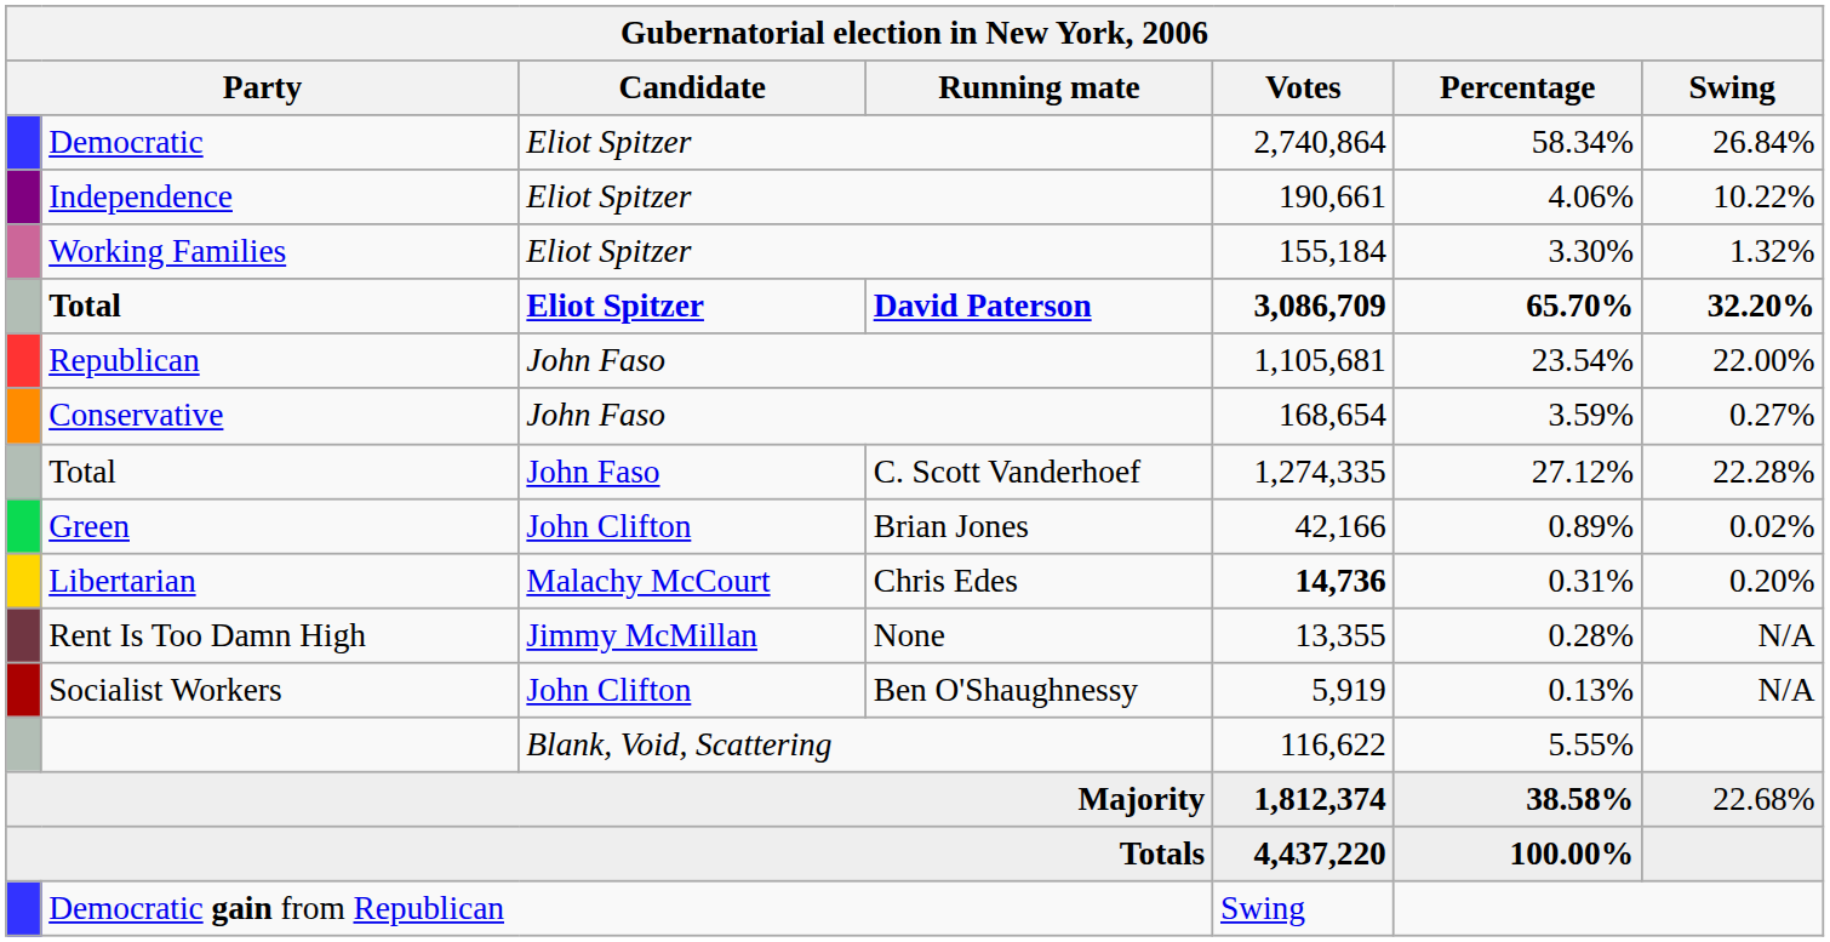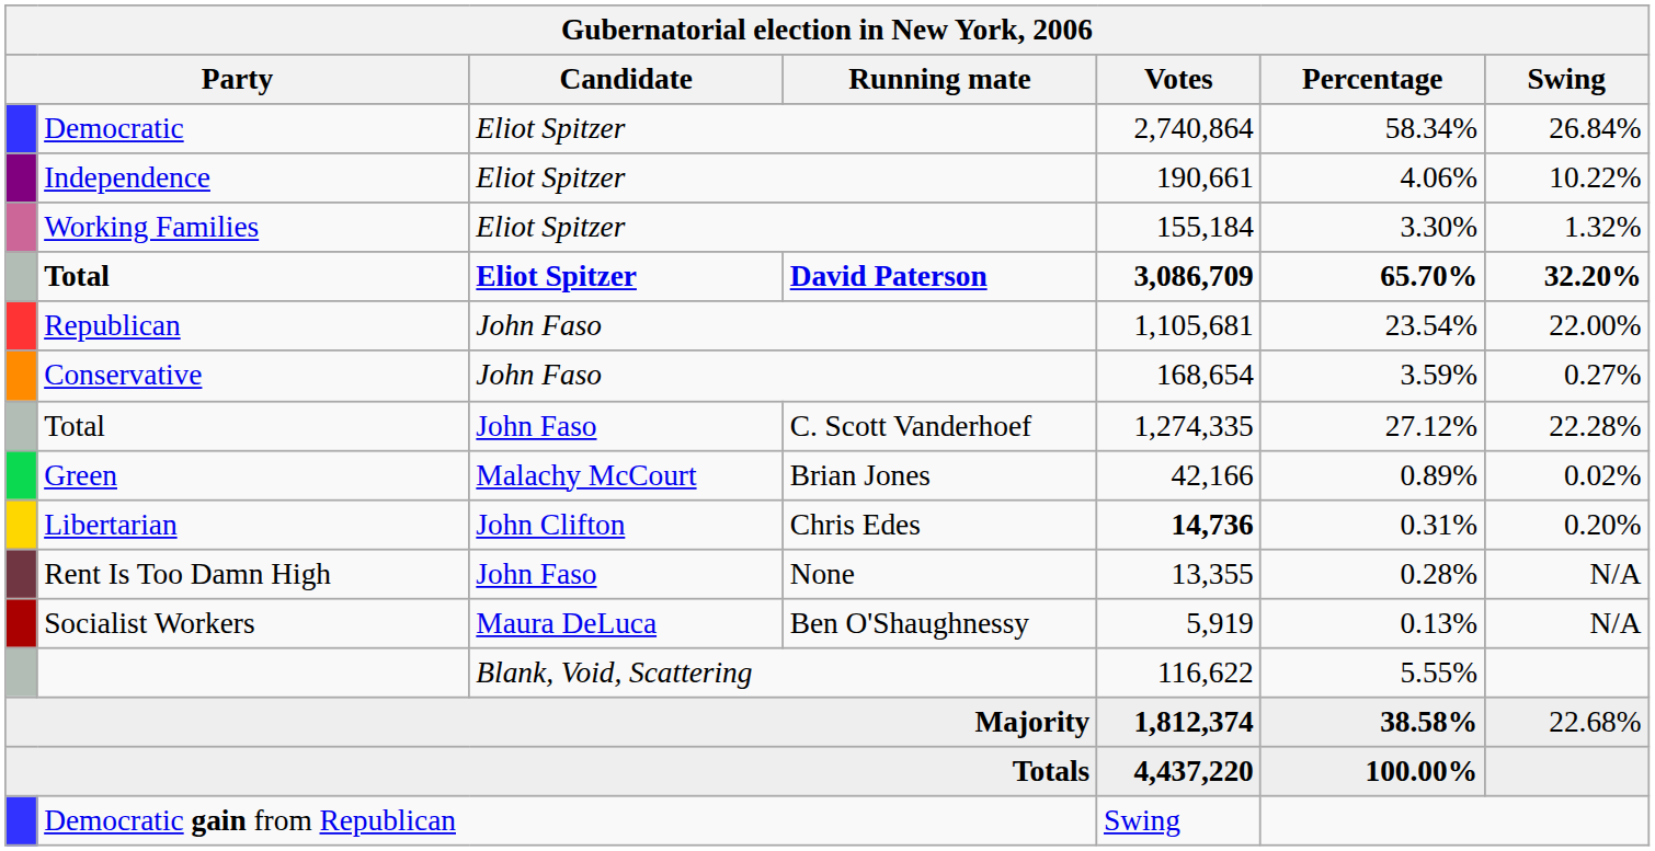 <table class="wikitable" style="font-size:95%;">
 <tr>
 <th colspan="7">Gubernatorial election in New York, 2006 </th>
 </tr>
 <tr>
 <th colspan="2" style="width: 15em">Party</th>
 <th style="width: 10em">Candidate</th>
 <th style="width: 10em">Running mate</th>
 <th style="width: 5em">Votes</th>
 <th style="width: 7em">Percentage</th>
 <th style="width: 5em">Swing</th>
 </tr>
 <tr>
 <th style="background:#33f; width:3px;"></th>
 <td style="width: 130px"><a href='#'>Democratic</a></td>
 <td colspan="2"><em>Eliot Spitzer</em></td>
 <td style="text-align:right;">2,740,864</td>
 <td style="text-align:right;">58.34%</td>
 <td style="text-align:right;"> 26.84%</td>
 </tr>
 <tr>
 <th style="background:purple; width:3px;"></th>
 <td style="width: 130px"><a href='#'>Independence</a></td>
 <td colspan="2"><em>Eliot Spitzer</em></td>
 <td style="text-align:right;">190,661</td>
 <td style="text-align:right;">4.06%</td>
 <td style="text-align:right;"> 10.22%</td>
 </tr>
 <tr>
 <th style="background:#c69; width:3px;"></th>
 <td style="width: 130px"><a href='#'>Working Families</a></td>
 <td colspan="2"><em>Eliot Spitzer</em></td>
 <td style="text-align:right;">155,184</td>
 <td style="text-align:right;">3.30%</td>
 <td style="text-align:right;"> 1.32%</td>
 </tr>
 <tr>
 <th style="background:#b2beb5; width:3px;"></th>
 <td style="width: 130px"><strong>Total</strong></td>
 <td><strong><a href='#'>Eliot Spitzer</a></strong></td>
 <td><strong><a href='#'>David Paterson</a></strong></td>
 <td style="text-align:right;"><strong>3,086,709</strong></td>
 <td style="text-align:right;"><strong>65.70%</strong></td>
 <td style="text-align:right;"> <strong>32.20%</strong></td>
 </tr>
 <tr>
 <th style="background:#f33; width:3px;"></th>
 <td style="width: 130px"><a href='#'>Republican</a></td>
 <td colspan="2"><em>John Faso</em></td>
 <td style="text-align:right;">1,105,681</td>
 <td style="text-align:right;">23.54%</td>
 <td style="text-align:right;"> 22.00%</td>
 </tr>
 <tr>
 <th style="background:#ff8c00; width:3px;"></th>
 <td style="width: 130px"><a href='#'>Conservative</a></td>
 <td colspan="2"><em>John Faso</em></td>
 <td style="text-align:right;">168,654</td>
 <td style="text-align:right;">3.59%</td>
 <td style="text-align:right;"> 0.27%</td>
 </tr>
 <tr>
 <th style="background:#b2beb5; width:3px;"></th>
 <td style="width: 130px">Total</td>
 <td><a href='#'>John Faso</a></td>
 <td>C. Scott Vanderhoef</td>
 <td style="text-align:right;">1,274,335</td>
 <td style="text-align:right;">27.12%</td>
 <td style="text-align:right;"> 22.28%</td>
 </tr>
 <tr>
 <th style="background:#0bda51; width:3px;"></th>
 <td style="width: 130px"><a href='#'>Green</a></td>
-<td><a href='#'>John Clifton</a></td>
+<td><a href='#'>Malachy McCourt</a></td>
 <td>Brian Jones</td>
 <td style="text-align:right;">42,166</td>
 <td style="text-align:right;">0.89%</td>
 <td style="text-align:right;"> 0.02%</td>
 </tr>
 <tr>
 <th style="background:gold; width:3px;"></th>
 <td style="width: 130px"><a href='#'>Libertarian</a></td>
-<td><a href='#'>Malachy McCourt</a></td>
+<td><a href='#'>John Clifton</a></td>
 <td>Chris Edes</td>
 <td style="text-align:right;"><strong>14,736</strong></td>
 <td style="text-align:right;">0.31%</td>
 <td style="text-align:right;"> 0.20%</td>
 </tr>
 <tr>
 <th style="background:#703642; width:3px;"></th>
 <td style="width: 130px">Rent Is Too Damn High</td>
-<td><a href='#'>Jimmy McMillan</a></td>
+<td><a href='#'>John Faso</a></td>
 <td>None</td>
 <td style="text-align:right;">13,355</td>
 <td style="text-align:right;">0.28%</td>
 <td style="text-align:right;">N/A</td>
 </tr>
 <tr>
 <th style="background:#a00; width:3px;"></th>
 <td style="width: 130px">Socialist Workers</td>
-<td><a href='#'>John Clifton</a></td>
+<td><a href='#'>Maura DeLuca</a></td>
 <td>Ben O'Shaughnessy</td>
 <td style="text-align:right;">5,919</td>
 <td style="text-align:right;">0.13%</td>
 <td style="text-align:right;">N/A</td>
 </tr>
 <tr>
 <th style="background:#b2beb5; width:3px;"></th>
 <td style="width: 130px"></td>
 <td colspan="2"><em> Blank, Void, Scattering</em></td>
 <td style="text-align:right;">116,622</td>
 <td style="text-align:right;">5.55%</td>
 <td style="text-align:right;"></td>
 </tr>
 <tr style="background:#eee; text-align:right;">
 <td colspan="4"><strong>Majority</strong></td>
 <td><strong>1,812,374</strong></td>
 <td><strong>38.58%</strong></td>
 <td> 22.68%</td>
 </tr>
 <tr style="background:#eee; text-align:right;">
 <td colspan="4"><strong>Totals</strong></td>
 <td><strong>4,437,220</strong></td>
 <td><strong>100.00%</strong></td>
 <td></td>
 </tr>
 <tr>
 <th style="background:#33f; width:3px;"></th>
 <td colspan="3"><a href='#'>Democratic</a> <strong>gain</strong> from <a href='#'>Republican</a></td>
 <td><a href='#'>Swing</a></td>
 </tr>
 </table>
